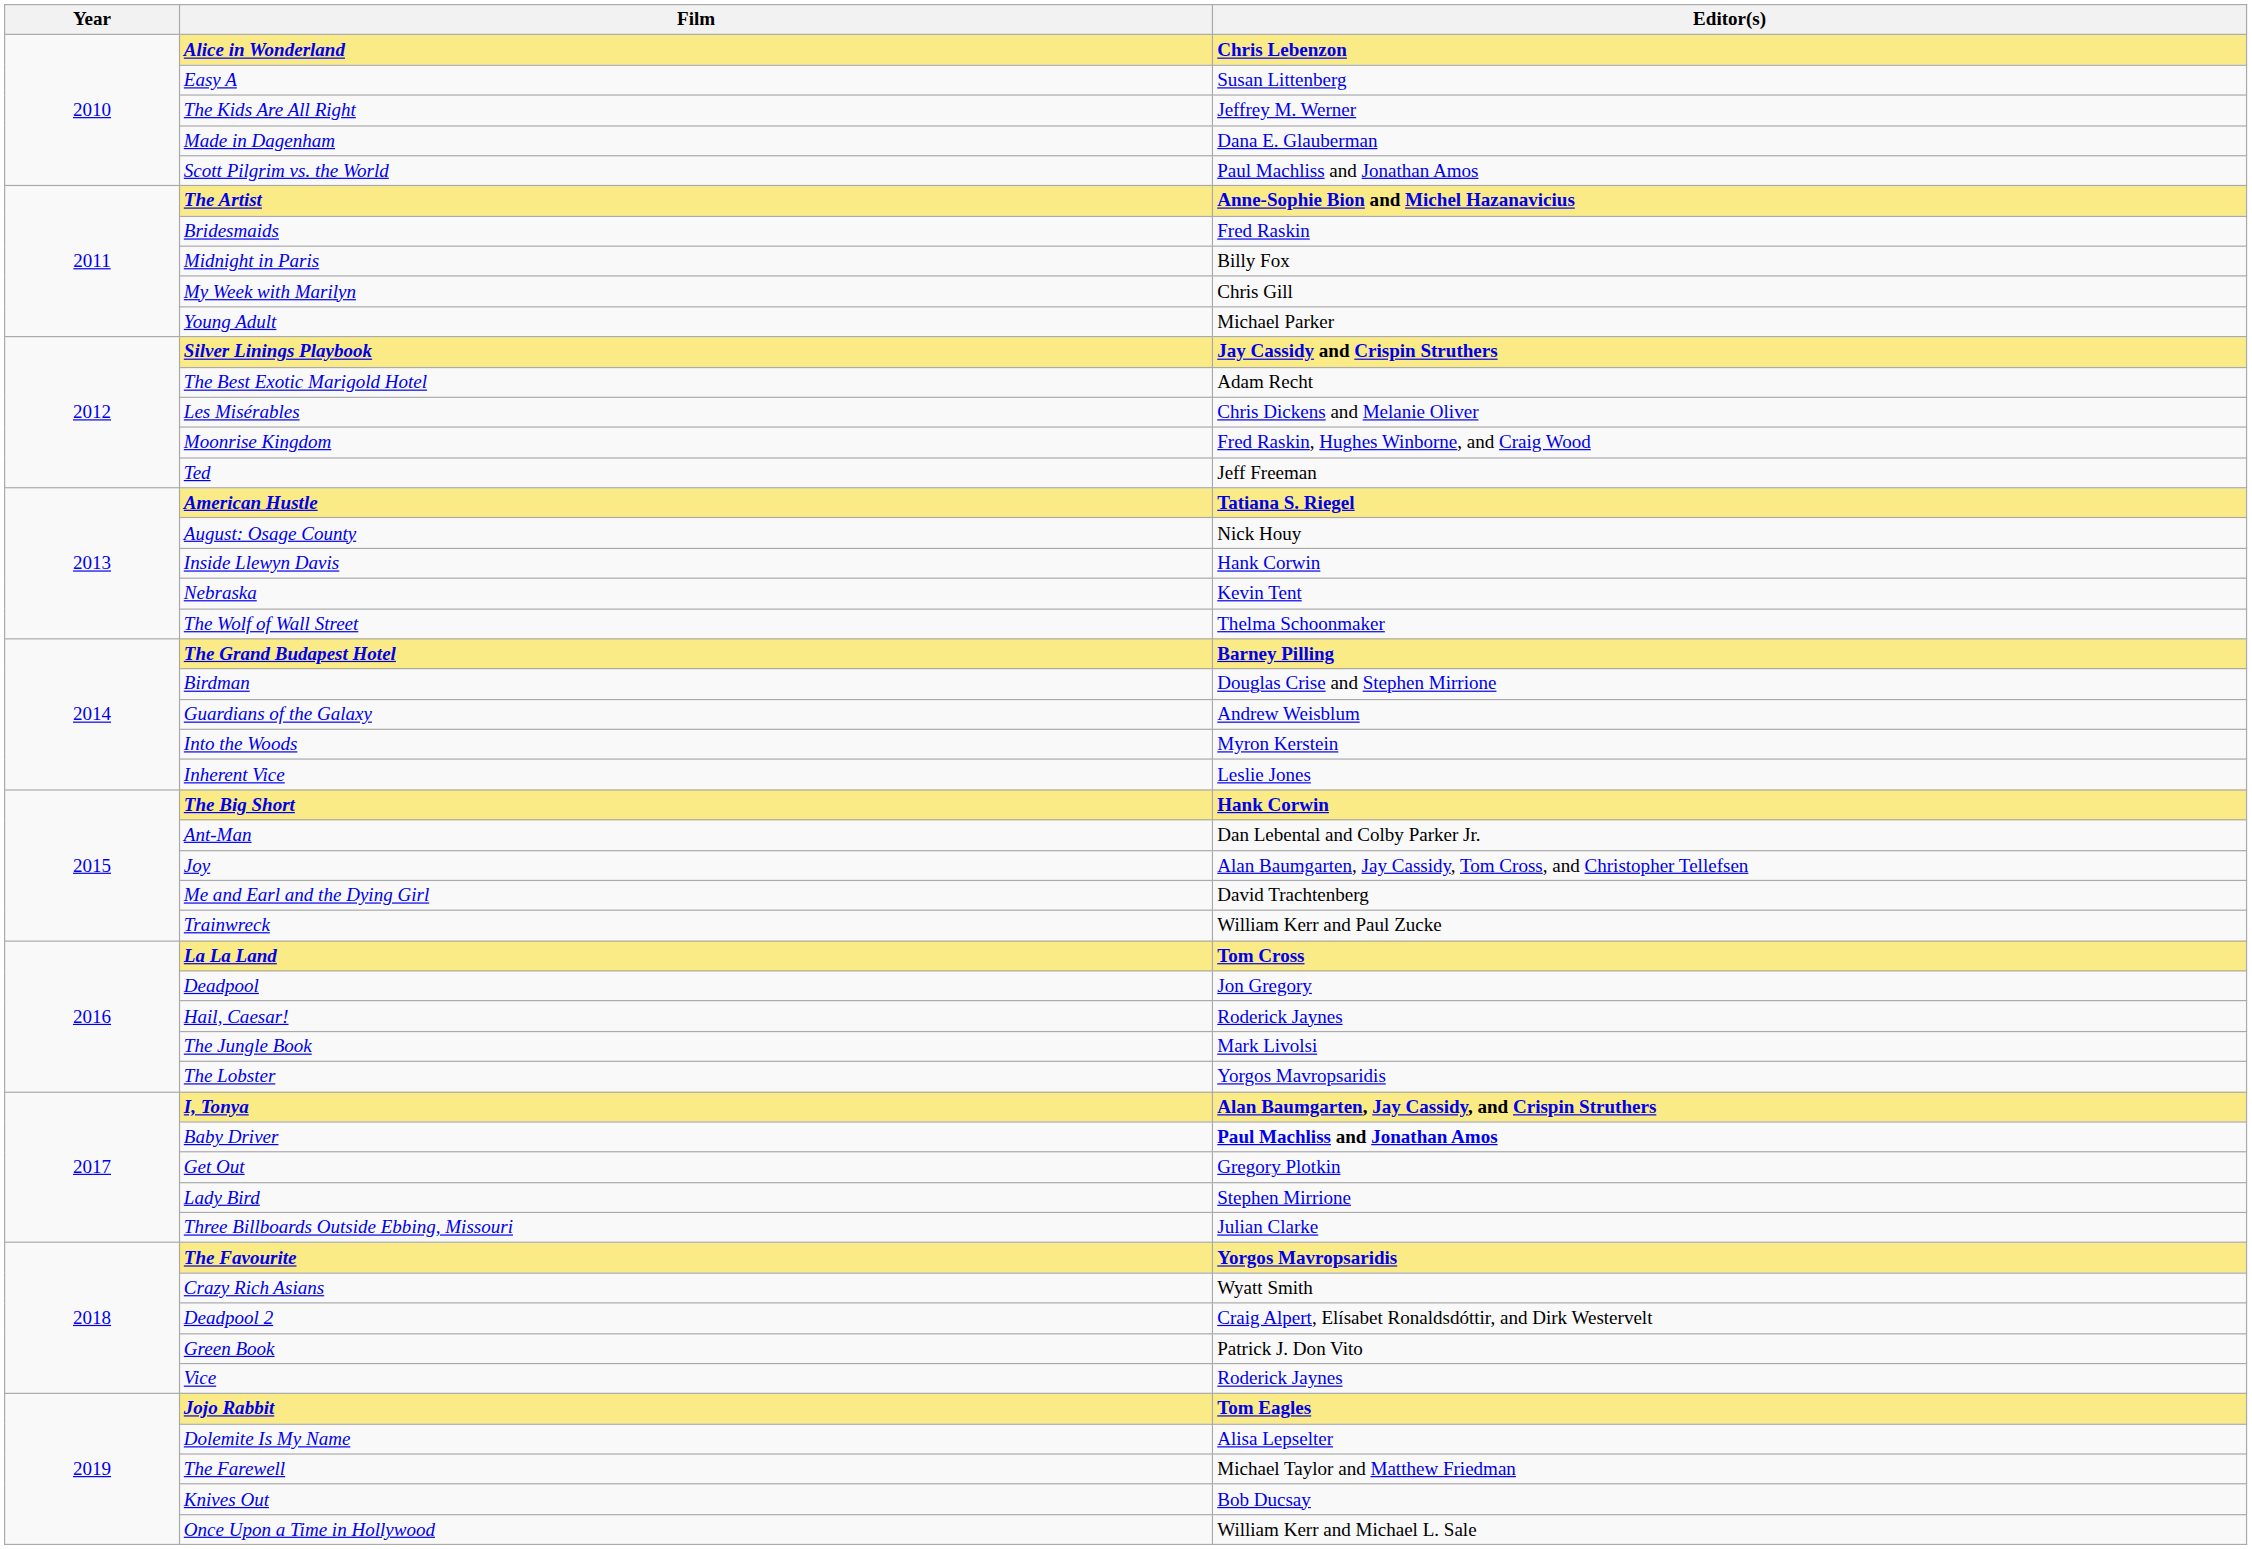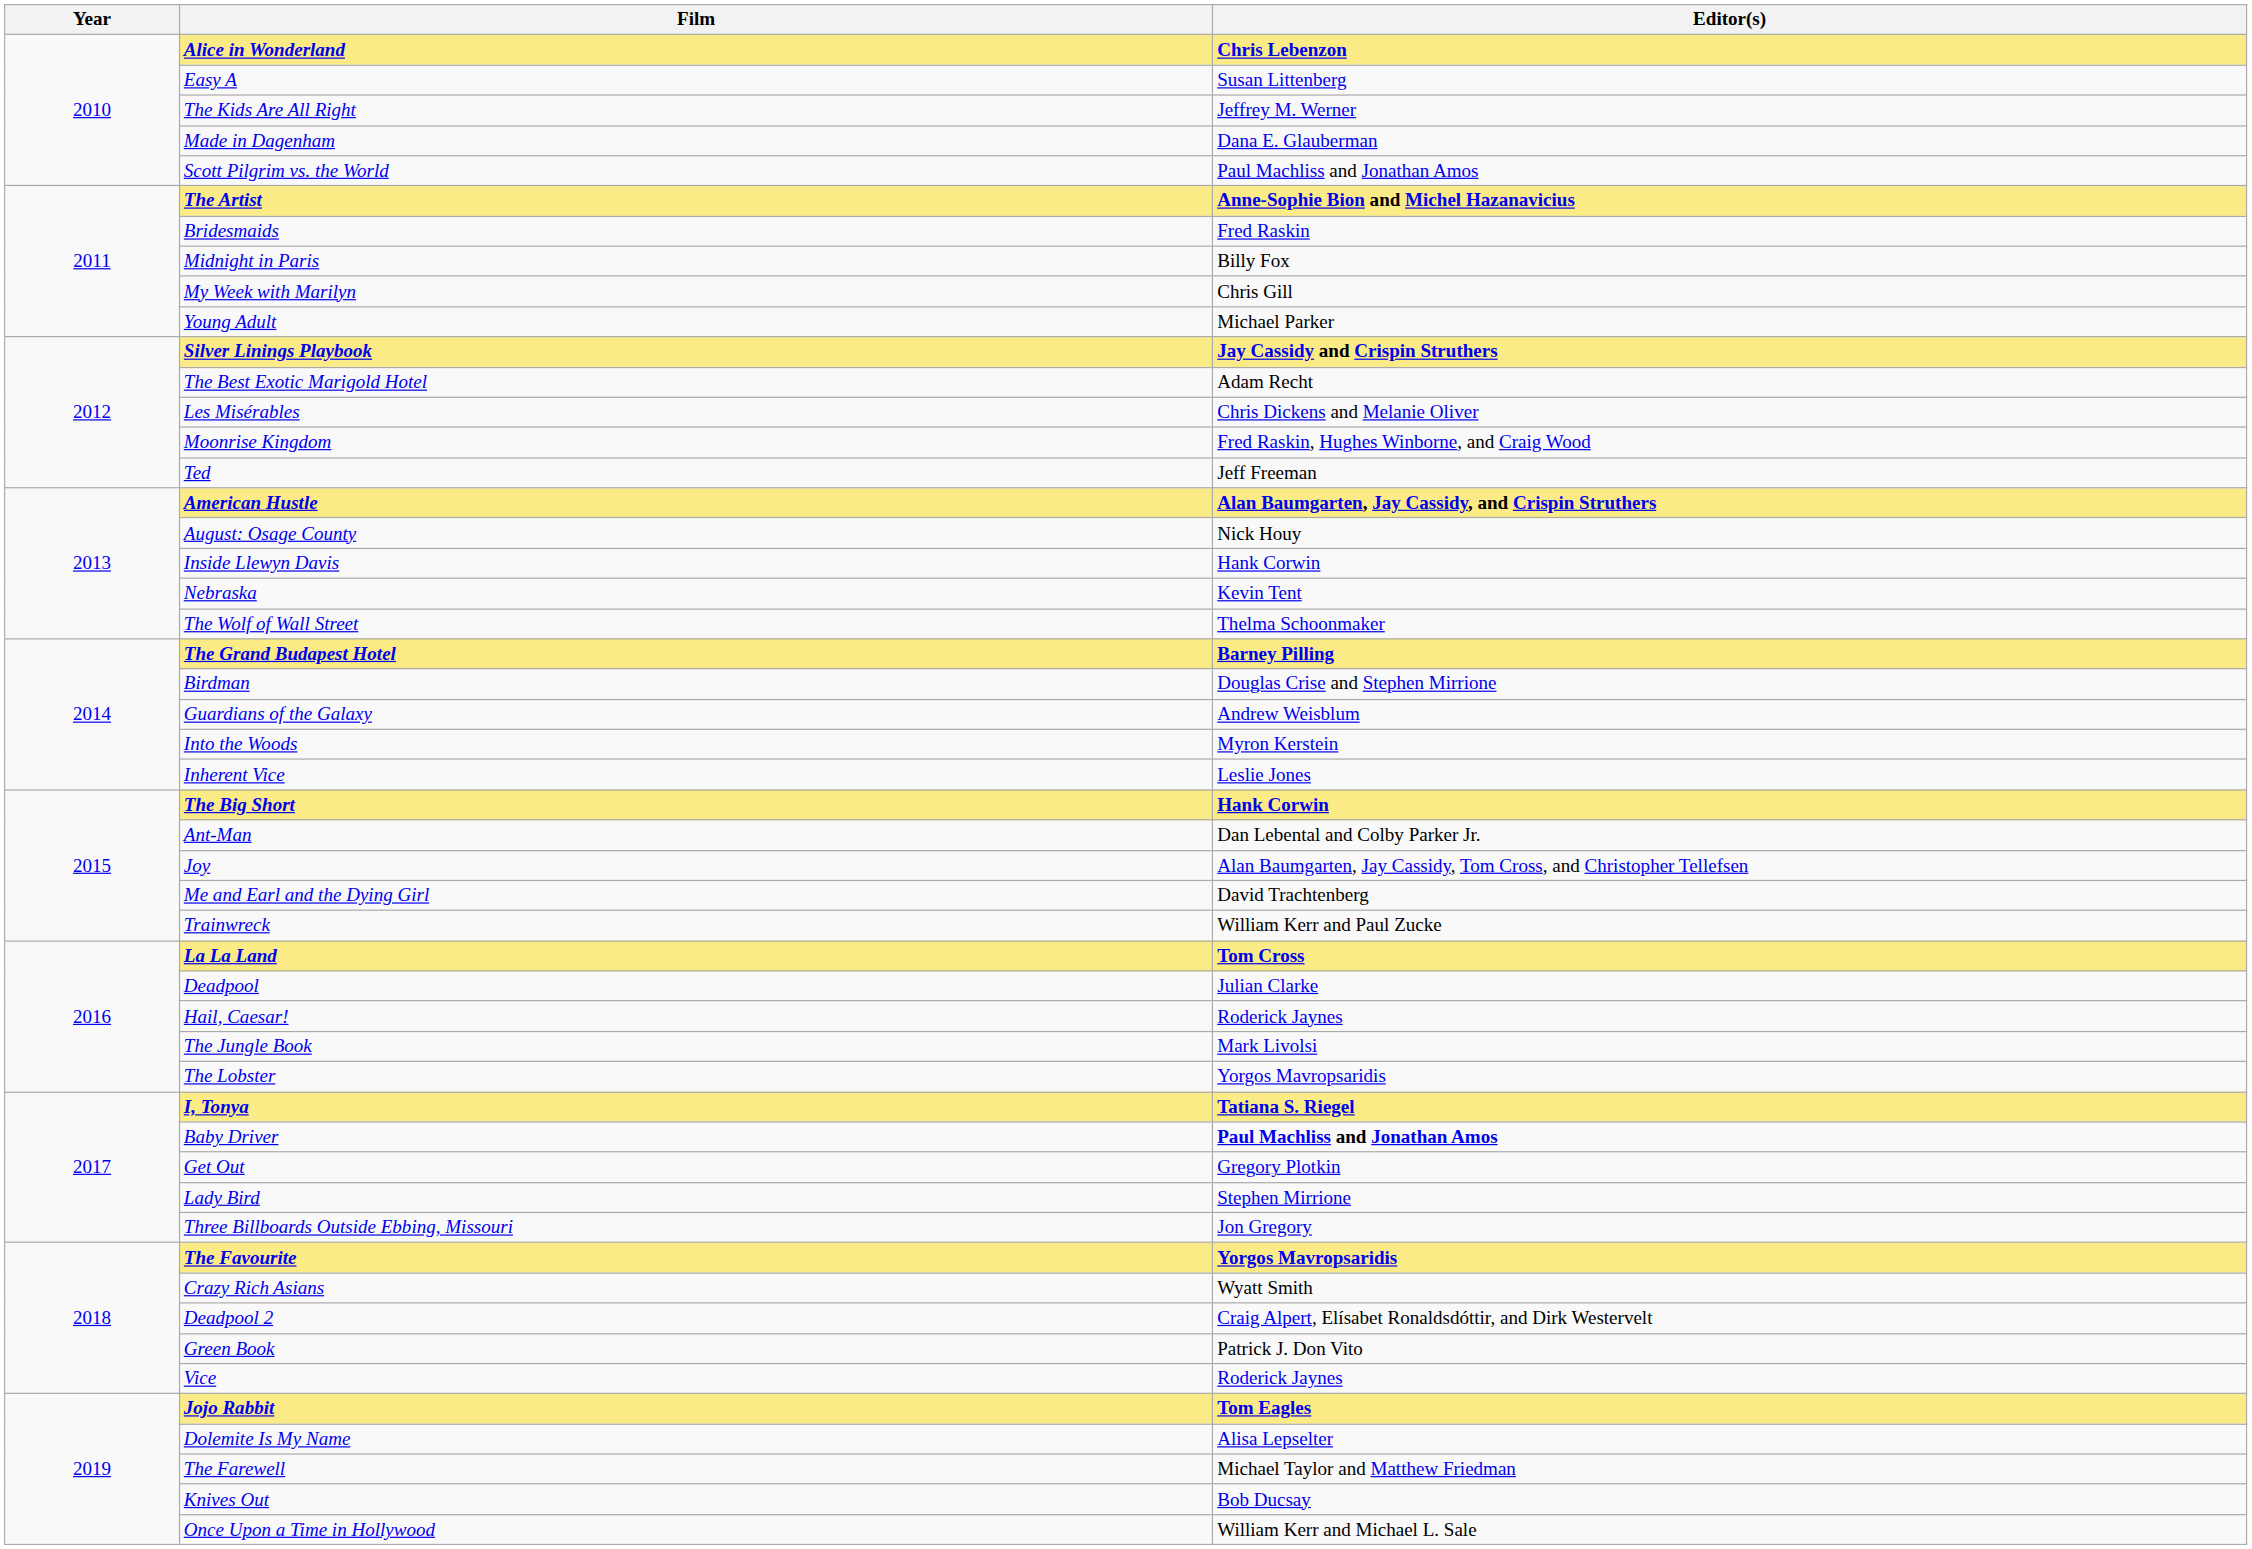 <table class="wikitable" width="95%" cellpadding="5">
 <tr>
 <th width="70"><strong>Year</strong></th>
 <th width="450"><strong>Film</strong></th>
 <th width="450"><strong>Editor(s)</strong></th>
 </tr>
 <tr>
 <td rowspan="5" style="text-align:center;"><a href='#'>2010</a><br></td>
 <td style="background:#FAEB86;"><strong><em><a href='#'>Alice in Wonderland</a></em></strong></td>
 <td style="background:#FAEB86;"><strong><a href='#'>Chris Lebenzon</a></strong></td>
 </tr>
 <tr>
 <td><em><a href='#'>Easy A</a></em></td>
 <td><a href='#'>Susan Littenberg</a></td>
 </tr>
 <tr>
 <td><em><a href='#'>The Kids Are All Right</a></em></td>
 <td><a href='#'>Jeffrey M. Werner</a></td>
 </tr>
 <tr>
 <td><em><a href='#'>Made in Dagenham</a></em></td>
 <td><a href='#'>Dana E. Glauberman</a></td>
 </tr>
 <tr>
 <td><em><a href='#'>Scott Pilgrim vs. the World</a></em></td>
 <td><a href='#'>Paul Machliss</a> and <a href='#'>Jonathan Amos</a></td>
 </tr>
 <tr>
 <td rowspan="5" style="text-align:center;"><a href='#'>2011</a><br></td>
 <td style="background:#FAEB86;"><strong><em><a href='#'>The Artist</a></em></strong></td>
 <td style="background:#FAEB86;"><strong><a href='#'>Anne-Sophie Bion</a> and <a href='#'>Michel Hazanavicius</a></strong></td>
 </tr>
 <tr>
 <td><em><a href='#'>Bridesmaids</a></em></td>
 <td><a href='#'>Fred Raskin</a></td>
 </tr>
 <tr>
 <td><em><a href='#'>Midnight in Paris</a></em></td>
 <td>Billy Fox</td>
 </tr>
 <tr>
 <td><em><a href='#'>My Week with Marilyn</a></em></td>
 <td>Chris Gill</td>
 </tr>
 <tr>
 <td><em><a href='#'>Young Adult</a></em></td>
 <td>Michael Parker</td>
 </tr>
 <tr>
 <td rowspan="5" style="text-align:center;"><a href='#'>2012</a><br></td>
 <td style="background:#FAEB86;"><strong><em><a href='#'>Silver Linings Playbook</a></em></strong></td>
 <td style="background:#FAEB86;"><strong><a href='#'>Jay Cassidy</a> and <a href='#'>Crispin Struthers</a></strong></td>
 </tr>
 <tr>
 <td><em><a href='#'>The Best Exotic Marigold Hotel</a></em></td>
 <td>Adam Recht</td>
 </tr>
 <tr>
 <td><em><a href='#'>Les Misérables</a></em></td>
 <td><a href='#'>Chris Dickens</a> and <a href='#'>Melanie Oliver</a></td>
 </tr>
 <tr>
 <td><em><a href='#'>Moonrise Kingdom</a></em></td>
 <td><a href='#'>Fred Raskin</a>, <a href='#'>Hughes Winborne</a>, and <a href='#'>Craig Wood</a></td>
 </tr>
 <tr>
 <td><em><a href='#'>Ted</a></em></td>
 <td>Jeff Freeman</td>
 </tr>
 <tr>
 <td rowspan="5" style="text-align:center;"><a href='#'>2013</a><br></td>
 <td style="background:#FAEB86;"><strong><em><a href='#'>American Hustle</a></em></strong></td>
-<td style="background:#FAEB86;"><strong><a href='#'>Tatiana S. Riegel</a></strong></td>
+<td style="background:#FAEB86;"><strong><a href='#'>Alan Baumgarten</a>, <a href='#'>Jay Cassidy</a>, and <a href='#'>Crispin Struthers</a></strong></td>
 </tr>
 <tr>
 <td><em><a href='#'>August: Osage County</a></em></td>
 <td>Nick Houy</td>
 </tr>
 <tr>
 <td><em><a href='#'>Inside Llewyn Davis</a></em></td>
 <td><a href='#'>Hank Corwin</a></td>
 </tr>
 <tr>
 <td><em><a href='#'>Nebraska</a></em></td>
 <td><a href='#'>Kevin Tent</a></td>
 </tr>
 <tr>
 <td><em><a href='#'>The Wolf of Wall Street</a></em></td>
 <td><a href='#'>Thelma Schoonmaker</a></td>
 </tr>
 <tr>
 <td rowspan="5" style="text-align:center;"><a href='#'>2014</a><br></td>
 <td style="background:#FAEB86;"><strong><em><a href='#'>The Grand Budapest Hotel</a></em></strong></td>
 <td style="background:#FAEB86;"><strong><a href='#'>Barney Pilling</a></strong></td>
 </tr>
 <tr>
 <td><em><a href='#'>Birdman</a></em></td>
 <td><a href='#'>Douglas Crise</a> and <a href='#'>Stephen Mirrione</a></td>
 </tr>
 <tr>
 <td><em><a href='#'>Guardians of the Galaxy</a></em></td>
 <td><a href='#'>Andrew Weisblum</a></td>
 </tr>
 <tr>
 <td><em><a href='#'>Into the Woods</a></em></td>
 <td><a href='#'>Myron Kerstein</a></td>
 </tr>
 <tr>
 <td><em><a href='#'>Inherent Vice</a></em></td>
 <td><a href='#'>Leslie Jones</a></td>
 </tr>
 <tr>
 <td rowspan="5" style="text-align:center;"><a href='#'>2015</a><br></td>
 <td style="background:#FAEB86;"><strong><em><a href='#'>The Big Short</a></em></strong></td>
 <td style="background:#FAEB86;"><strong><a href='#'>Hank Corwin</a></strong></td>
 </tr>
 <tr>
 <td><em><a href='#'>Ant-Man</a></em></td>
 <td>Dan Lebental and Colby Parker Jr.</td>
 </tr>
 <tr>
 <td><em><a href='#'>Joy</a></em></td>
 <td><a href='#'>Alan Baumgarten</a>, <a href='#'>Jay Cassidy</a>, <a href='#'>Tom Cross</a>, and <a href='#'>Christopher Tellefsen</a></td>
 </tr>
 <tr>
 <td><em><a href='#'>Me and Earl and the Dying Girl</a></em></td>
 <td>David Trachtenberg</td>
 </tr>
 <tr>
 <td><em><a href='#'>Trainwreck</a></em></td>
 <td>William Kerr and Paul Zucke</td>
 </tr>
 <tr>
 <td rowspan="5" style="text-align:center;"><a href='#'>2016</a><br></td>
 <td style="background:#FAEB86;"><strong><em><a href='#'>La La Land</a></em></strong></td>
 <td style="background:#FAEB86;"><strong><a href='#'>Tom Cross</a></strong></td>
 </tr>
 <tr>
 <td><em><a href='#'>Deadpool</a></em></td>
-<td><a href='#'>Jon Gregory</a></td>
+<td><a href='#'>Julian Clarke</a></td>
 </tr>
 <tr>
 <td><em><a href='#'>Hail, Caesar!</a></em></td>
 <td><a href='#'>Roderick Jaynes</a></td>
 </tr>
 <tr>
 <td><em><a href='#'>The Jungle Book</a></em></td>
 <td><a href='#'>Mark Livolsi</a></td>
 </tr>
 <tr>
 <td><em><a href='#'>The Lobster</a></em></td>
 <td><a href='#'>Yorgos Mavropsaridis</a></td>
 </tr>
 <tr>
 <td rowspan="5" style="text-align:center;"><a href='#'>2017</a><br></td>
 <td style="background:#FAEB86;"><strong><em><a href='#'>I, Tonya</a></em></strong></td>
-<td style="background:#FAEB86;"><strong><a href='#'>Alan Baumgarten</a>, <a href='#'>Jay Cassidy</a>, and <a href='#'>Crispin Struthers</a></strong></td>
+<td style="background:#FAEB86;"><strong><a href='#'>Tatiana S. Riegel</a></strong></td>
 </tr>
 <tr>
 <td><em><a href='#'>Baby Driver</a></em></td>
 <td><strong><a href='#'>Paul Machliss</a> and <a href='#'>Jonathan Amos</a></strong></td>
 </tr>
 <tr>
 <td><em><a href='#'>Get Out</a></em></td>
 <td><a href='#'>Gregory Plotkin</a></td>
 </tr>
 <tr>
 <td><em><a href='#'>Lady Bird</a></em></td>
 <td><a href='#'>Stephen Mirrione</a></td>
 </tr>
 <tr>
 <td><em><a href='#'>Three Billboards Outside Ebbing, Missouri</a></em></td>
-<td><a href='#'>Julian Clarke</a></td>
+<td><a href='#'>Jon Gregory</a></td>
 </tr>
 <tr>
 <td rowspan="5" style="text-align:center;"><a href='#'>2018</a><br></td>
 <td style="background:#FAEB86;"><strong><em><a href='#'>The Favourite</a></em></strong></td>
 <td style="background:#FAEB86;"><strong><a href='#'>Yorgos Mavropsaridis</a></strong></td>
 </tr>
 <tr>
 <td><em><a href='#'>Crazy Rich Asians</a></em></td>
 <td>Wyatt Smith</td>
 </tr>
 <tr>
 <td><em><a href='#'>Deadpool 2</a></em></td>
 <td><a href='#'>Craig Alpert</a>, Elísabet Ronaldsdóttir, and Dirk Westervelt</td>
 </tr>
 <tr>
 <td><em><a href='#'>Green Book</a></em></td>
 <td>Patrick J. Don Vito</td>
 </tr>
 <tr>
 <td><em><a href='#'>Vice</a></em></td>
 <td><a href='#'>Roderick Jaynes</a></td>
 </tr>
 <tr>
 <td rowspan="5" style="text-align:center;"><a href='#'>2019</a><br></td>
 <td style="background:#FAEB86;"><strong><em><a href='#'>Jojo Rabbit</a></em></strong></td>
 <td style="background:#FAEB86;"><strong><a href='#'>Tom Eagles</a></strong></td>
 </tr>
 <tr>
 <td><em><a href='#'>Dolemite Is My Name</a></em></td>
 <td><a href='#'>Alisa Lepselter</a></td>
 </tr>
 <tr>
 <td><em><a href='#'>The Farewell</a></em></td>
 <td>Michael Taylor and <a href='#'>Matthew Friedman</a></td>
 </tr>
 <tr>
 <td><em><a href='#'>Knives Out</a></em></td>
 <td><a href='#'>Bob Ducsay</a></td>
 </tr>
 <tr>
 <td><em><a href='#'>Once Upon a Time in Hollywood</a></em></td>
 <td>William Kerr and Michael L. Sale</td>
 </tr>
 </table>
